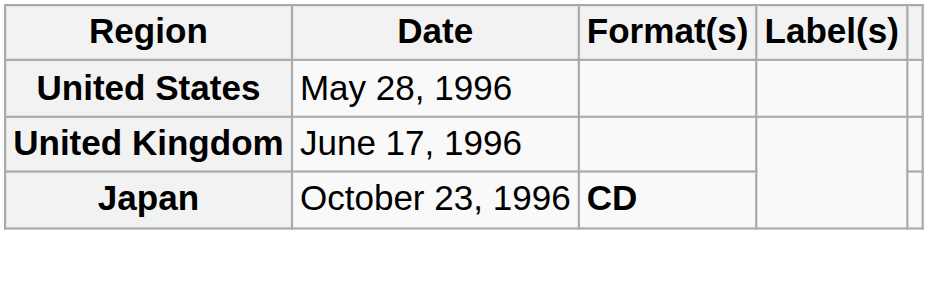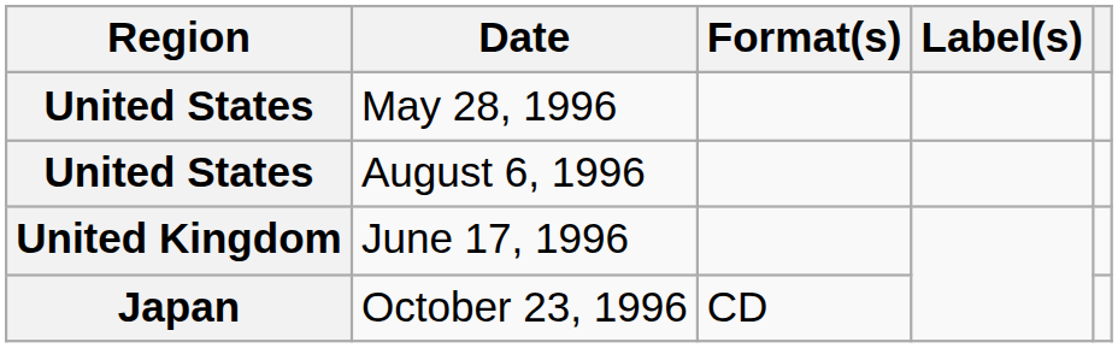 <table class="wikitable plainrowheaders">
 <tr>
 <th scope="col">Region</th>
 <th scope="col">Date</th>
 <th scope="col">Format(s)</th>
 <th scope="col">Label(s)</th>
 <th scope="col"></th>
 </tr>
 <tr>
 <th scope="row">United States</th>
 <td>May 28, 1996</td>
 <td></td>
 <td></td>
 <td></td>
 </tr>
 <tr>
+<th scope="row">United States</th>
+<td>August 6, 1996</td>
+<td></td>
+<td></td>
+<td></td>
+</tr>
+<tr>
 <th scope="row">United Kingdom</th>
 <td>June 17, 1996</td>
 <td></td>
 <td rowspan="2"></td>
 <td></td>
 </tr>
 <tr>
 <th scope="row">Japan</th>
 <td>October 23, 1996</td>
-<td><strong>CD</strong></td>
+<td>CD</td>
 <td></td>
 </tr>
 </table>
